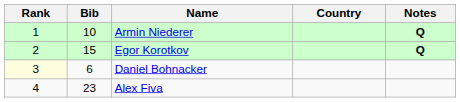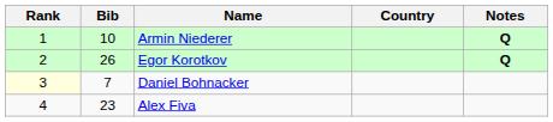 <table class="wikitable" style="text-align:center;" width=70%>
 <tr>
 <th>Rank</th>
 <th>Bib</th>
 <th>Name</th>
 <th>Country</th>
 <th>Notes</th>
 </tr>
 <tr bgcolor="#ccffcc">
 <td>1</td>
 <td>10</td>
 <td align=left><a href='#'>Armin Niederer</a></td>
 <td align=left></td>
 <td><strong>Q</strong></td>
 </tr>
 <tr bgcolor="#ccffcc">
 <td>2</td>
-<td>15</td>
+<td>26</td>
 <td align=left><a href='#'>Egor Korotkov</a></td>
 <td align=left></td>
 <td><strong>Q</strong></td>
 </tr>
 <tr>
 <td style="background: lightyellow;">3</td>
-<td>6</td>
+<td>7</td>
 <td align=left><a href='#'>Daniel Bohnacker</a></td>
 <td align=left></td>
 <td></td>
 </tr>
 <tr>
 <td>4</td>
 <td>23</td>
 <td align=left><a href='#'>Alex Fiva</a></td>
 <td align=left></td>
 <td></td>
 </tr>
 </table>
